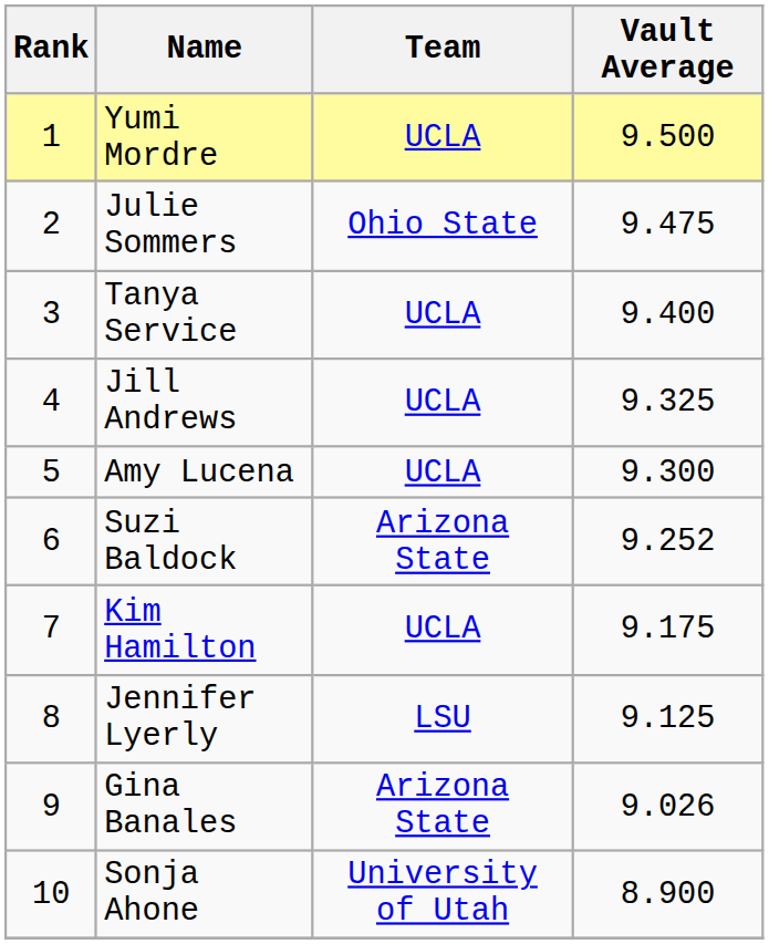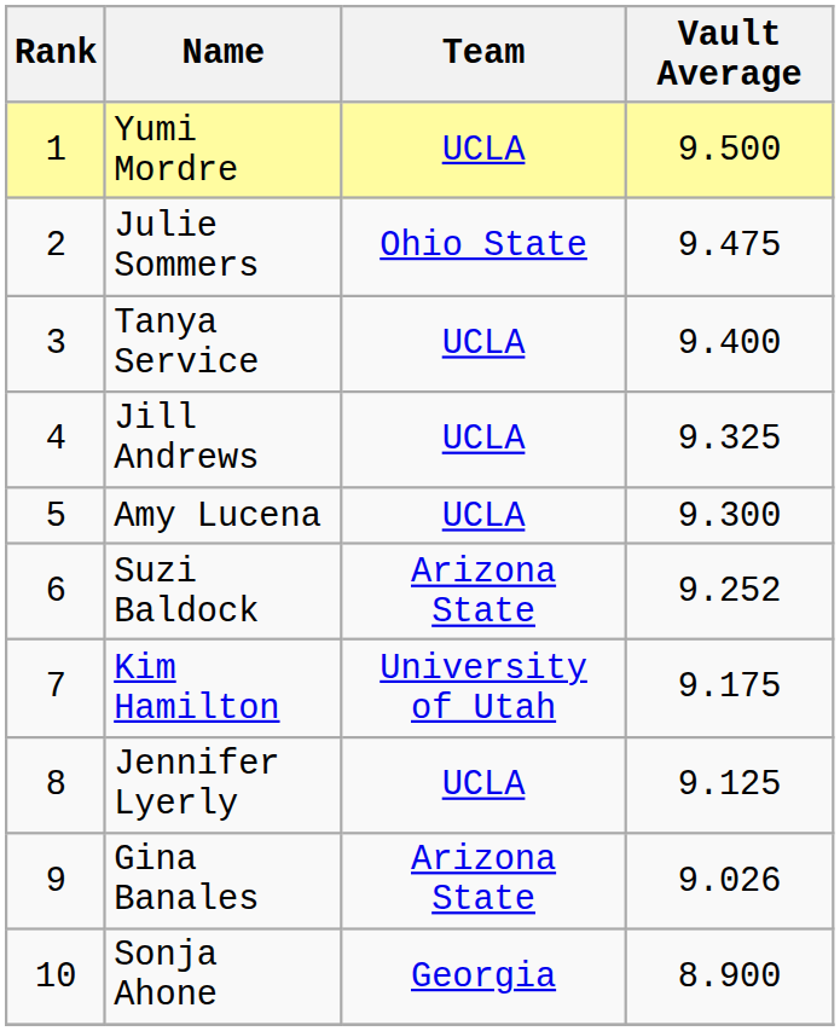 <table class="sortable wikitable" style="text-align:center" width=50%>
 <tr>
 <th>Rank</th>
 <th>Name</th>
 <th>Team</th>
 <th>Vault Average</th>
 </tr>
 <tr bgcolor=fffca>
 <td>1</td>
 <td align="left">Yumi Mordre</td>
 <td><a href='#'>UCLA</a></td>
 <td>9.500</td>
 </tr>
 <tr>
 <td>2</td>
 <td align="left">Julie Sommers</td>
 <td><a href='#'>Ohio State</a></td>
 <td>9.475</td>
 </tr>
 <tr>
 <td>3</td>
 <td align="left">Tanya Service</td>
 <td><a href='#'>UCLA</a></td>
 <td>9.400</td>
 </tr>
 <tr>
 <td>4</td>
 <td align="left">Jill Andrews</td>
 <td><a href='#'>UCLA</a></td>
 <td>9.325</td>
 </tr>
 <tr>
 <td>5</td>
 <td align="left">Amy Lucena</td>
 <td><a href='#'>UCLA</a></td>
 <td>9.300</td>
 </tr>
 <tr>
 <td>6</td>
 <td align="left">Suzi Baldock</td>
 <td><a href='#'>Arizona State</a></td>
 <td>9.252</td>
 </tr>
 <tr>
 <td>7</td>
 <td align="left"><a href='#'>Kim Hamilton</a></td>
-<td><a href='#'>UCLA</a></td>
+<td><a href='#'>University of Utah</a></td>
 <td>9.175</td>
 </tr>
 <tr>
 <td>8</td>
 <td align="left">Jennifer Lyerly</td>
-<td><a href='#'>LSU</a></td>
+<td><a href='#'>UCLA</a></td>
 <td>9.125</td>
 </tr>
 <tr>
 <td>9</td>
 <td align="left">Gina Banales</td>
 <td><a href='#'>Arizona State</a></td>
 <td>9.026</td>
 </tr>
 <tr>
 <td>10</td>
 <td align="left">Sonja Ahone</td>
-<td><a href='#'>University of Utah</a></td>
+<td><a href='#'>Georgia</a></td>
 <td>8.900</td>
 </tr>
 <tr>
 </tr>
 </table>
